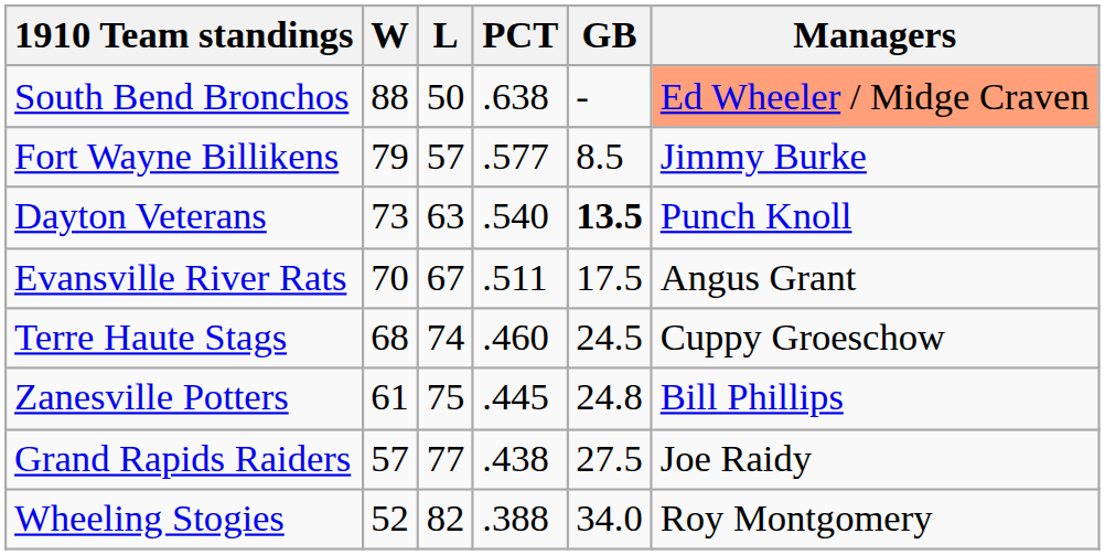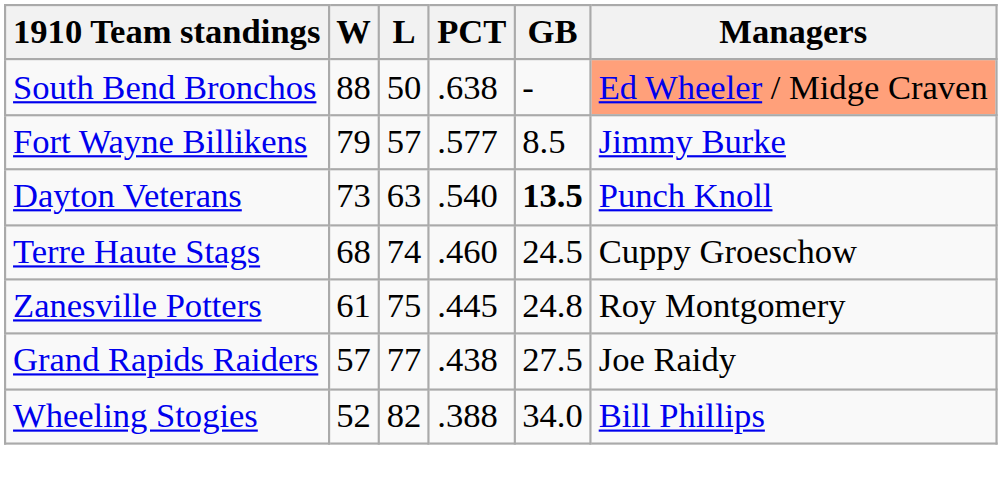 <table class="wikitable">
 <tr>
 <th>1910 Team standings</th>
 <th>W</th>
 <th>L</th>
 <th>PCT</th>
 <th>GB</th>
 <th>Managers</th>
 </tr>
 <tr>
 <td><a href='#'>South Bend Bronchos</a></td>
 <td>88</td>
 <td>50</td>
 <td>.638</td>
 <td>-</td>
 <td style="background: lightsalmon;"><a href='#'>Ed Wheeler</a> / Midge Craven</td>
 </tr>
 <tr>
 <td><a href='#'>Fort Wayne Billikens</a></td>
 <td>79</td>
 <td>57</td>
 <td>.577</td>
 <td>8.5</td>
 <td><a href='#'>Jimmy Burke</a></td>
 </tr>
 <tr>
 <td><a href='#'>Dayton Veterans</a></td>
 <td>73</td>
 <td>63</td>
 <td>.540</td>
 <td><strong>13.5</strong></td>
 <td><a href='#'>Punch Knoll</a></td>
 </tr>
 <tr>
-<td><a href='#'>Evansville River Rats</a></td>
-<td>70</td>
-<td>67</td>
-<td>.511</td>
-<td>17.5</td>
-<td>Angus Grant</td>
-</tr>
-<tr>
 <td><a href='#'>Terre Haute Stags</a></td>
 <td>68</td>
 <td>74</td>
 <td>.460</td>
 <td>24.5</td>
 <td>Cuppy Groeschow</td>
 </tr>
 <tr>
 <td><a href='#'>Zanesville Potters</a></td>
 <td>61</td>
 <td>75</td>
 <td>.445</td>
 <td>24.8</td>
-<td><a href='#'>Bill Phillips</a></td>
+<td>Roy Montgomery</td>
 </tr>
 <tr>
 <td><a href='#'>Grand Rapids Raiders</a></td>
 <td>57</td>
 <td>77</td>
 <td>.438</td>
 <td>27.5</td>
 <td>Joe Raidy</td>
 </tr>
 <tr>
 <td><a href='#'>Wheeling Stogies</a></td>
 <td>52</td>
 <td>82</td>
 <td>.388</td>
 <td>34.0</td>
-<td>Roy Montgomery</td>
+<td><a href='#'>Bill Phillips</a></td>
 </tr>
 </table>
